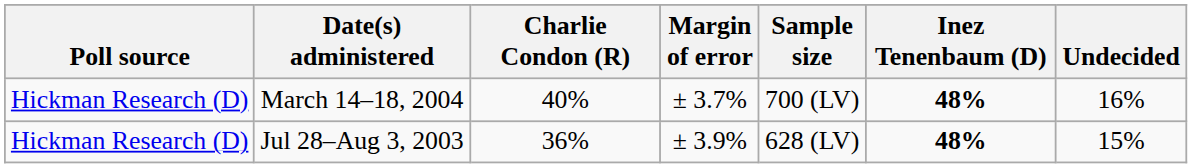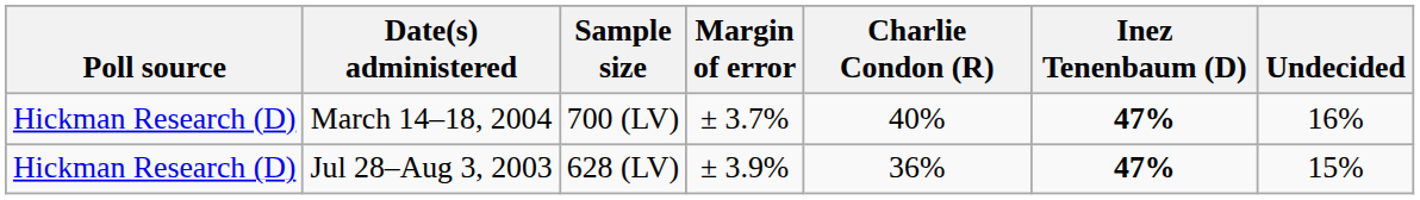 <table class="wikitable" style="font-size:90%;text-align:center;">
 <tr style="vertical-align:bottom">
 <th>Poll source</th>
 <th>Date(s)<br>administered</th>
+<th>Sample<br>size</th>
+<th>Margin<br>of error</th>
 <th style="width:100px;">Charlie<br>Condon (R)</th>
-<th>Margin<br>of error</th>
-<th>Sample<br>size</th>
 <th style="width:100px;">Inez<br>Tenenbaum (D)</th>
 <th>Undecided</th>
 </tr>
 <tr>
 <td style="text-align:left;"><a href='#'>Hickman Research (D)</a></td>
 <td>March 14–18, 2004</td>
+<td>700 (LV)</td>
+<td>± 3.7%</td>
 <td>40%</td>
-<td>± 3.7%</td>
-<td>700 (LV)</td>
-<td><strong>48%</strong></td>
+<td><strong>47%</strong></td>
 <td>16%</td>
 </tr>
 <tr>
 <td style="text-align:left;"><a href='#'>Hickman Research (D)</a></td>
 <td>Jul 28–Aug 3, 2003</td>
+<td>628 (LV)</td>
+<td>± 3.9%</td>
 <td>36%</td>
-<td>± 3.9%</td>
-<td>628 (LV)</td>
-<td><strong>48%</strong></td>
+<td><strong>47%</strong></td>
 <td>15%</td>
 </tr>
 </table>
